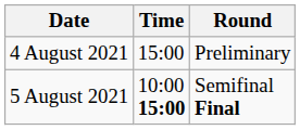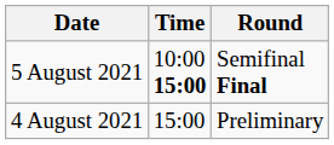 <table class="wikitable">
 <tr>
 <th>Date</th>
 <th>Time</th>
 <th>Round</th>
 </tr>
 <tr>
+<td>5 August 2021</td>
+<td>10:00<br><strong>15:00</strong></td>
+<td>Semifinal<br><strong>Final</strong></td>
+</tr>
+<tr>
 <td>4 August 2021</td>
 <td>15:00</td>
 <td>Preliminary</td>
 </tr>
-<tr>
-<td>5 August 2021</td>
-<td>10:00<br><strong>15:00</strong></td>
-<td>Semifinal<br><strong>Final</strong></td>
-</tr>
 </table>
